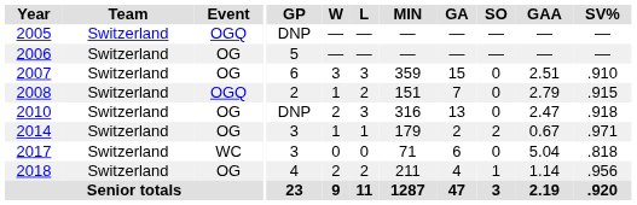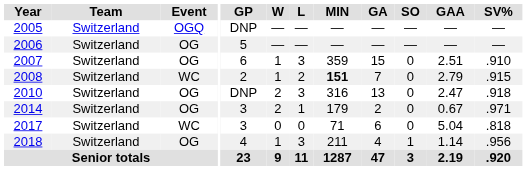 <table border="0" cellpadding="1" cellspacing="0" ID="Table3" style="text-align:center; width:40em">
 <tr ALIGN="center" bgcolor="#e0e0e0">
 <th>Year</th>
 <th>Team</th>
 <th>Event</th>
 <th rowspan="99" bgcolor="#ffffff"></th>
 <th>GP</th>
 <th>W</th>
 <th>L</th>
 <th>MIN</th>
 <th>GA</th>
 <th>SO</th>
 <th>GAA</th>
 <th>SV%</th>
 </tr>
 <tr>
 <td><a href='#'>2005</a></td>
 <td><a href='#'>Switzerland</a></td>
 <td><a href='#'>OGQ</a></td>
 <td>DNP</td>
 <td>—</td>
 <td>—</td>
 <td>—</td>
 <td>—</td>
 <td>—</td>
 <td>—</td>
 <td>—</td>
 </tr>
 <tr bgcolor="#f0f0f0">
 <td><a href='#'>2006</a></td>
 <td>Switzerland</td>
 <td>OG</td>
 <td>5</td>
 <td>—</td>
 <td>—</td>
 <td>—</td>
 <td>—</td>
 <td>—</td>
 <td>—</td>
 <td>—</td>
 </tr>
 <tr>
 <td><a href='#'>2007</a></td>
 <td>Switzerland</td>
 <td>OG</td>
 <td>6</td>
-<td>3</td>
+<td>1</td>
 <td>3</td>
 <td>359</td>
 <td>15</td>
 <td>0</td>
 <td>2.51</td>
 <td>.910</td>
 </tr>
 <tr bgcolor="#f0f0f0">
 <td><a href='#'>2008</a></td>
 <td>Switzerland</td>
-<td><a href='#'>OGQ</a></td>
+<td>WC</td>
 <td>2</td>
 <td>1</td>
 <td>2</td>
-<td>151</td>
+<td><strong>151</strong></td>
 <td>7</td>
 <td>0</td>
 <td>2.79</td>
 <td>.915</td>
 </tr>
 <tr>
 <td><a href='#'>2010</a></td>
 <td>Switzerland</td>
 <td>OG</td>
 <td>DNP</td>
 <td>2</td>
 <td>3</td>
 <td>316</td>
 <td>13</td>
 <td>0</td>
 <td>2.47</td>
 <td>.918</td>
 </tr>
 <tr bgcolor="#f0f0f0">
 <td><a href='#'>2014</a></td>
 <td>Switzerland</td>
 <td>OG</td>
 <td>3</td>
-<td>1</td>
+<td>2</td>
 <td>1</td>
 <td>179</td>
 <td>2</td>
-<td>2</td>
+<td>0</td>
 <td>0.67</td>
 <td>.971</td>
 </tr>
 <tr>
 <td><a href='#'>2017</a></td>
 <td>Switzerland</td>
 <td>WC</td>
 <td>3</td>
 <td>0</td>
 <td>0</td>
 <td>71</td>
 <td>6</td>
 <td>0</td>
 <td>5.04</td>
 <td>.818</td>
 </tr>
 <tr bgcolor="#f0f0f0">
 <td><a href='#'>2018</a></td>
 <td>Switzerland</td>
 <td>OG</td>
 <td>4</td>
-<td>2</td>
-<td>2</td>
+<td>1</td>
+<td>3</td>
 <td>211</td>
 <td>4</td>
 <td>1</td>
 <td>1.14</td>
 <td>.956</td>
 </tr>
 <tr style="background:#e0e0e0;">
 <th colspan="3">Senior totals</th>
 <th>23</th>
 <th>9</th>
 <th>11</th>
 <th>1287</th>
 <th>47</th>
 <th>3</th>
 <th>2.19</th>
 <th>.920</th>
 </tr>
 </table>
